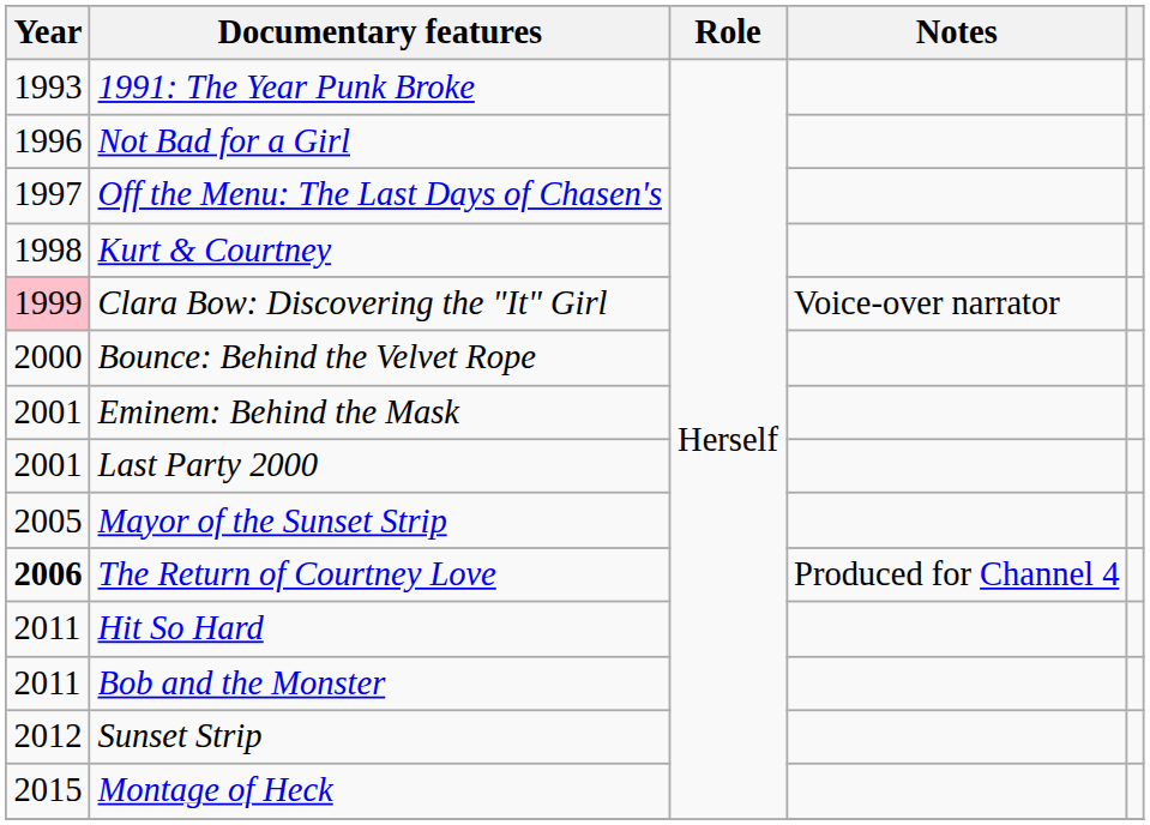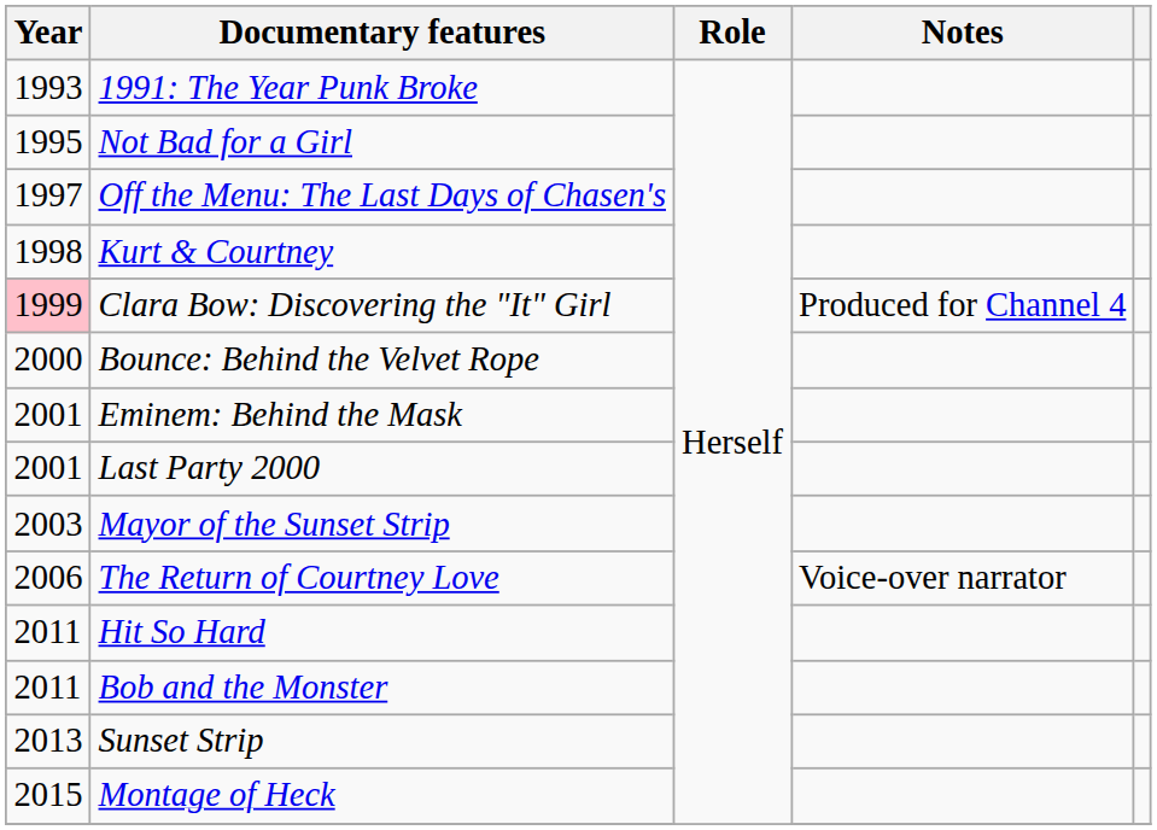 <table class="wikitable sortable" style="min-width:30em">
 <tr>
 <th>Year</th>
 <th>Documentary features</th>
 <th>Role</th>
 <th>Notes</th>
 <th class="unsortable"></th>
 </tr>
 <tr>
 <td>1993</td>
 <td><em><a href='#'>1991: The Year Punk Broke</a></em></td>
 <td rowspan="16">Herself</td>
 <td></td>
 <td align=center></td>
 </tr>
 <tr>
-<td>1996</td>
+<td>1995</td>
 <td><em><a href='#'>Not Bad for a Girl</a></em></td>
 <td></td>
 <td align=center></td>
 </tr>
 <tr>
 <td>1997</td>
 <td><em><a href='#'>Off the Menu: The Last Days of Chasen's</a></em></td>
 <td></td>
 <td align=center></td>
 </tr>
 <tr>
 <td>1998</td>
 <td><em><a href='#'>Kurt & Courtney</a></em></td>
 <td></td>
 <td align=center></td>
 </tr>
 <tr>
 <td style="background: pink;">1999</td>
 <td><em>Clara Bow: Discovering the "It" Girl</em></td>
-<td>Voice-over narrator</td>
+<td>Produced for <a href='#'>Channel 4</a></td>
 <td align=center></td>
 </tr>
 <tr>
 <td>2000</td>
 <td><em>Bounce: Behind the Velvet Rope</em></td>
 <td></td>
 <td align=center></td>
 </tr>
 <tr>
 <td>2001</td>
 <td><em>Eminem: Behind the Mask</em></td>
 <td></td>
 <td align=center></td>
 </tr>
 <tr>
 <td>2001</td>
 <td><em>Last Party 2000</em></td>
 <td></td>
 <td align=center></td>
 </tr>
 <tr>
-<td>2005</td>
+<td>2003</td>
 <td><em><a href='#'>Mayor of the Sunset Strip</a></em></td>
 <td></td>
 <td align=center></td>
 </tr>
 <tr>
-<td><strong>2006</strong></td>
+<td>2006</td>
 <td><em><a href='#'>The Return of Courtney Love</a></em></td>
-<td>Produced for <a href='#'>Channel 4</a></td>
+<td>Voice-over narrator</td>
 <td align=center></td>
 </tr>
 <tr>
 <td>2011</td>
 <td><em><a href='#'>Hit So Hard</a></em></td>
 <td></td>
 <td align=center></td>
 </tr>
 <tr>
 <td>2011</td>
 <td><em><a href='#'>Bob and the Monster</a></em></td>
 <td></td>
 <td align=center></td>
 </tr>
 <tr>
-<td>2012</td>
+<td>2013</td>
 <td><em>Sunset Strip</em></td>
 <td></td>
 <td align=center></td>
 </tr>
 <tr>
 <td>2015</td>
 <td><em><a href='#'>Montage of Heck</a></em></td>
 <td></td>
 <td align=center></td>
 </tr>
 <tr>
 </tr>
 </table>
